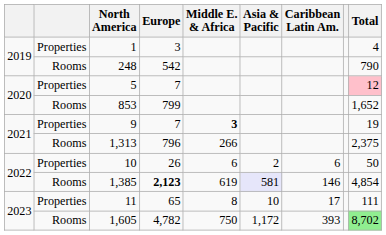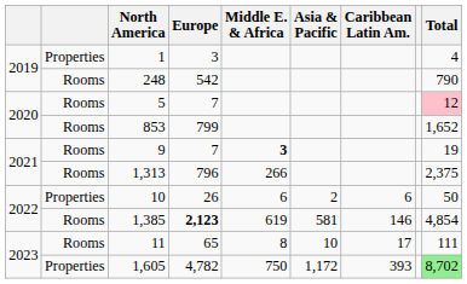 <table class="wikitable" style="text-align:right">
 <tr>
 <th class="unsortable"></th>
 <th></th>
 <th>North<br>America</th>
 <th>Europe</th>
 <th>Middle E.<br>& Africa</th>
 <th>Asia &<br>Pacific</th>
 <th>Caribbean<br>Latin Am.</th>
 <th></th>
 <th>Total</th>
 </tr>
 <tr>
 <td rowspan=2>2019</td>
 <td>Properties</td>
 <td>1</td>
 <td>3</td>
 <td></td>
 <td></td>
 <td></td>
 <td></td>
 <td>4</td>
 </tr>
 <tr>
 <td>Rooms</td>
 <td>248</td>
 <td>542</td>
 <td></td>
 <td></td>
 <td></td>
 <td></td>
 <td>790</td>
 </tr>
 <tr>
 <td rowspan=2>2020</td>
-<td>Properties</td>
+<td>Rooms</td>
 <td>5</td>
 <td>7</td>
 <td></td>
 <td></td>
 <td></td>
 <td></td>
 <td style="background: pink;">12</td>
 </tr>
 <tr>
 <td>Rooms</td>
 <td>853</td>
 <td>799</td>
 <td></td>
 <td></td>
 <td></td>
 <td></td>
 <td>1,652</td>
 </tr>
 <tr>
 <td rowspan=2>2021</td>
-<td>Properties</td>
+<td>Rooms</td>
 <td>9</td>
 <td>7</td>
 <td><strong>3</strong></td>
 <td></td>
 <td></td>
 <td></td>
 <td>19</td>
 </tr>
 <tr>
 <td>Rooms</td>
 <td>1,313</td>
 <td>796</td>
 <td>266</td>
 <td></td>
 <td></td>
 <td></td>
 <td>2,375</td>
 </tr>
 <tr>
 <td rowspan=2>2022</td>
 <td>Properties</td>
 <td>10</td>
 <td>26</td>
 <td>6</td>
 <td>2</td>
 <td>6</td>
 <td></td>
 <td>50</td>
 </tr>
 <tr>
 <td>Rooms</td>
 <td>1,385</td>
 <td><strong>2,123</strong></td>
 <td>619</td>
-<td style="background: lavender;">581</td>
+<td>581</td>
 <td>146</td>
 <td></td>
 <td>4,854</td>
 </tr>
 <tr>
 <td rowspan=2>2023</td>
-<td>Properties</td>
+<td>Rooms</td>
 <td>11</td>
 <td>65</td>
 <td>8</td>
 <td>10</td>
 <td>17</td>
 <td></td>
 <td>111</td>
 </tr>
 <tr>
-<td>Rooms</td>
+<td>Properties</td>
 <td>1,605</td>
 <td>4,782</td>
 <td>750</td>
 <td>1,172</td>
 <td>393</td>
 <td></td>
 <td style="background: lightgreen;">8,702</td>
 </tr>
 </table>
